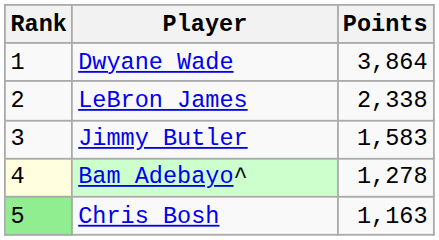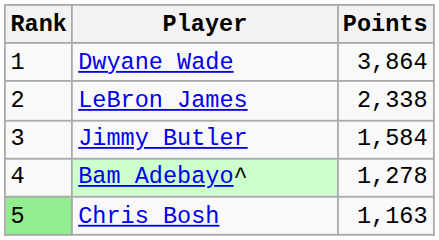 <table class="wikitable">
 <tr>
 <th scope="col">Rank</th>
 <th scope="col" width="140px">Player</th>
 <th scope="col">Points</th>
 </tr>
 <tr>
 <td>1</td>
 <td><a href='#'>Dwyane Wade</a></td>
 <td align="right">3,864</td>
 </tr>
 <tr>
 <td>2</td>
 <td><a href='#'>LeBron James</a></td>
 <td align="right">2,338</td>
 </tr>
 <tr>
 <td>3</td>
 <td><a href='#'>Jimmy Butler</a></td>
-<td align="right">1,583</td>
+<td align="right">1,584</td>
 </tr>
 <tr>
-<td style="background: lightyellow;">4</td>
+<td>4</td>
 <td style="background-color:#CCFFCC"><a href='#'>Bam Adebayo</a>^</td>
 <td align="right">1,278</td>
 </tr>
 <tr>
 <td style="background: lightgreen;">5</td>
 <td><a href='#'>Chris Bosh</a></td>
 <td align="right">1,163</td>
 </tr>
 </table>
